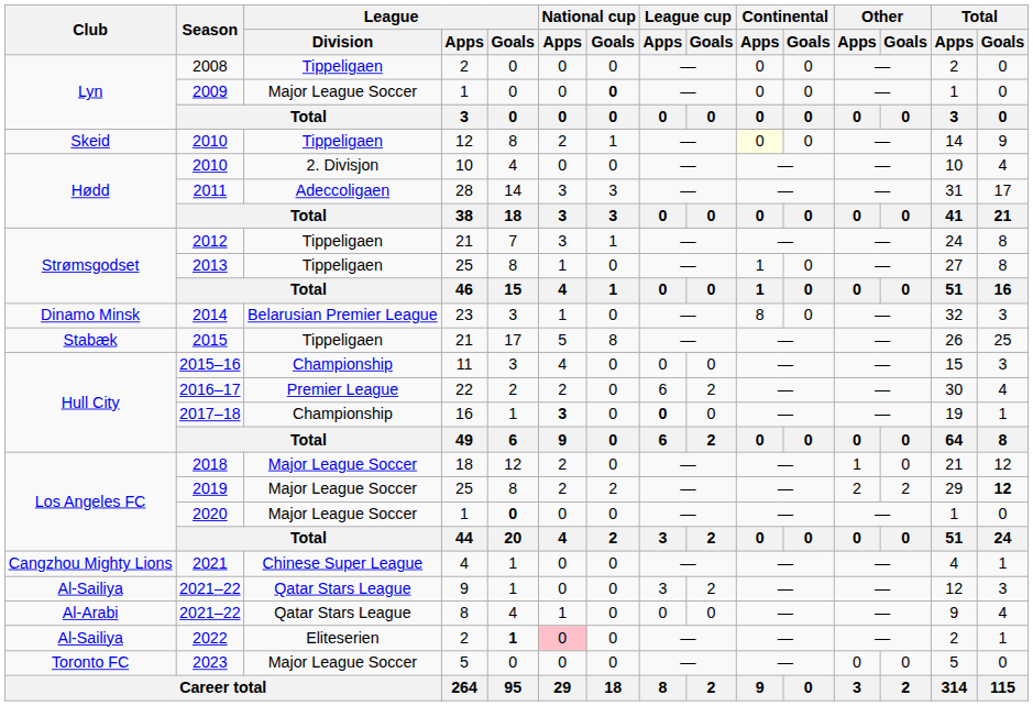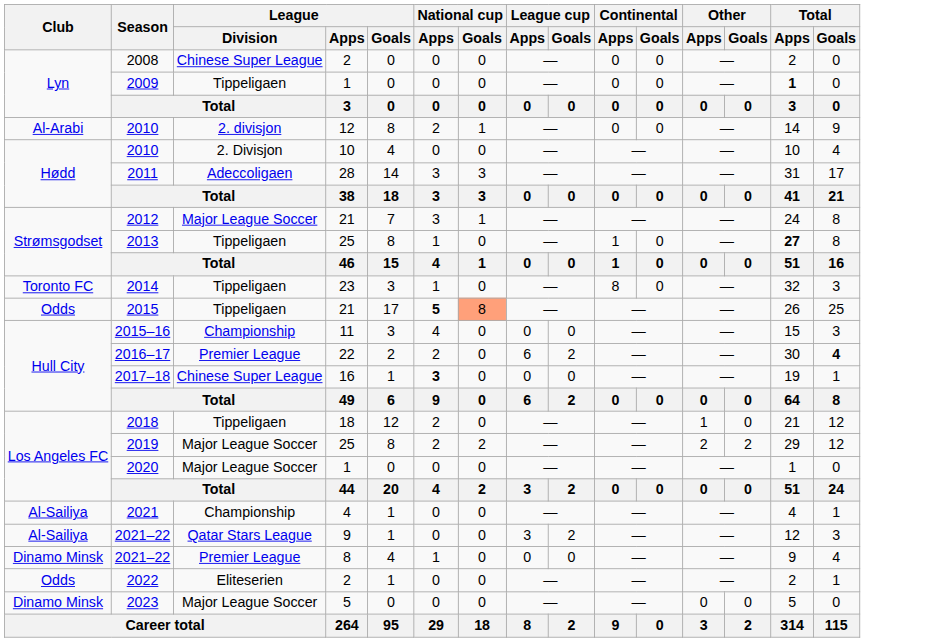 <table class="wikitable" style="text-align:center">
 <tr>
 <th rowspan="2">Club</th>
 <th rowspan="2">Season</th>
 <th colspan="3">League</th>
 <th colspan="2">National cup</th>
 <th colspan="2">League cup</th>
 <th colspan="2">Continental</th>
 <th colspan="2">Other</th>
 <th colspan="2">Total</th>
 </tr>
 <tr>
 <th>Division</th>
 <th>Apps</th>
 <th>Goals</th>
 <th>Apps</th>
 <th>Goals</th>
 <th>Apps</th>
 <th>Goals</th>
 <th>Apps</th>
 <th>Goals</th>
 <th>Apps</th>
 <th>Goals</th>
 <th>Apps</th>
 <th>Goals</th>
 </tr>
 <tr>
 <td rowspan="3"><a href='#'>Lyn</a></td>
 <td>2008</td>
-<td><a href='#'>Tippeligaen</a></td>
+<td><a href='#'>Chinese Super League</a></td>
 <td>2</td>
 <td>0</td>
 <td>0</td>
 <td>0</td>
 <td colspan="2">—</td>
 <td>0</td>
 <td>0</td>
 <td colspan="2">—</td>
 <td>2</td>
 <td>0</td>
 </tr>
 <tr>
 <td><a href='#'>2009</a></td>
-<td>Major League Soccer</td>
+<td>Tippeligaen</td>
 <td>1</td>
 <td>0</td>
 <td>0</td>
-<td><strong>0</strong></td>
+<td>0</td>
 <td colspan="2">—</td>
 <td>0</td>
 <td>0</td>
 <td colspan="2">—</td>
-<td>1</td>
+<td><strong>1</strong></td>
 <td>0</td>
 </tr>
 <tr>
 <th colspan="2">Total</th>
 <th>3</th>
 <th>0</th>
 <th>0</th>
 <th>0</th>
 <th>0</th>
 <th>0</th>
 <th>0</th>
 <th>0</th>
 <th>0</th>
 <th>0</th>
 <th>3</th>
 <th>0</th>
 </tr>
 <tr>
-<td><a href='#'>Skeid</a></td>
+<td><a href='#'>Al-Arabi</a></td>
 <td><a href='#'>2010</a></td>
-<td><a href='#'>Tippeligaen</a></td>
+<td><a href='#'>2. divisjon</a></td>
 <td>12</td>
 <td>8</td>
 <td>2</td>
 <td>1</td>
 <td colspan="2">—</td>
-<td style="background: lightyellow;">0</td>
+<td>0</td>
 <td>0</td>
 <td colspan="2">—</td>
 <td>14</td>
 <td>9</td>
 </tr>
 <tr>
 <td rowspan="3"><a href='#'>Hødd</a></td>
 <td><a href='#'>2010</a></td>
 <td>2. Divisjon</td>
 <td>10</td>
 <td>4</td>
 <td>0</td>
 <td>0</td>
 <td colspan="2">—</td>
 <td colspan="2">—</td>
 <td colspan="2">—</td>
 <td>10</td>
 <td>4</td>
 </tr>
 <tr>
 <td><a href='#'>2011</a></td>
 <td><a href='#'>Adeccoligaen</a></td>
 <td>28</td>
 <td>14</td>
 <td>3</td>
 <td>3</td>
 <td colspan="2">—</td>
 <td colspan="2">—</td>
 <td colspan="2">—</td>
 <td>31</td>
 <td>17</td>
 </tr>
 <tr>
 <th colspan="2">Total</th>
 <th>38</th>
 <th>18</th>
 <th>3</th>
 <th>3</th>
 <th>0</th>
 <th>0</th>
 <th>0</th>
 <th>0</th>
 <th>0</th>
 <th>0</th>
 <th>41</th>
 <th>21</th>
 </tr>
 <tr>
 <td rowspan="3"><a href='#'>Strømsgodset</a></td>
 <td><a href='#'>2012</a></td>
-<td>Tippeligaen</td>
+<td><a href='#'>Major League Soccer</a></td>
 <td>21</td>
 <td>7</td>
 <td>3</td>
 <td>1</td>
 <td colspan="2">—</td>
 <td colspan="2">—</td>
 <td colspan="2">—</td>
 <td>24</td>
 <td>8</td>
 </tr>
 <tr>
 <td><a href='#'>2013</a></td>
 <td>Tippeligaen</td>
 <td>25</td>
 <td>8</td>
 <td>1</td>
 <td>0</td>
 <td colspan="2">—</td>
 <td>1</td>
 <td>0</td>
 <td colspan="2">—</td>
-<td>27</td>
+<td><strong>27</strong></td>
 <td>8</td>
 </tr>
 <tr>
 <th colspan="2">Total</th>
 <th>46</th>
 <th>15</th>
 <th>4</th>
 <th>1</th>
 <th>0</th>
 <th>0</th>
 <th>1</th>
 <th>0</th>
 <th>0</th>
 <th>0</th>
 <th>51</th>
 <th>16</th>
 </tr>
 <tr>
-<td><a href='#'>Dinamo Minsk</a></td>
+<td><a href='#'>Toronto FC</a></td>
 <td><a href='#'>2014</a></td>
-<td><a href='#'>Belarusian Premier League</a></td>
+<td>Tippeligaen</td>
 <td>23</td>
 <td>3</td>
 <td>1</td>
 <td>0</td>
 <td colspan="2">—</td>
 <td>8</td>
 <td>0</td>
 <td colspan="2">—</td>
 <td>32</td>
 <td>3</td>
 </tr>
 <tr>
-<td><a href='#'>Stabæk</a></td>
+<td><a href='#'>Odds</a></td>
 <td><a href='#'>2015</a></td>
 <td>Tippeligaen</td>
 <td>21</td>
 <td>17</td>
-<td>5</td>
-<td>8</td>
+<td><strong>5</strong></td>
+<td style="background: lightsalmon;">8</td>
 <td colspan="2">—</td>
 <td colspan="2">—</td>
 <td colspan="2">—</td>
 <td>26</td>
 <td>25</td>
 </tr>
 <tr>
 <td rowspan="4"><a href='#'>Hull City</a></td>
 <td><a href='#'>2015–16</a></td>
 <td><a href='#'>Championship</a></td>
 <td>11</td>
 <td>3</td>
 <td>4</td>
 <td>0</td>
 <td>0</td>
 <td>0</td>
 <td colspan="2">—</td>
 <td colspan="2">—</td>
 <td>15</td>
 <td>3</td>
 </tr>
 <tr>
 <td><a href='#'>2016–17</a></td>
 <td><a href='#'>Premier League</a></td>
 <td>22</td>
 <td>2</td>
 <td>2</td>
 <td>0</td>
 <td>6</td>
 <td>2</td>
 <td colspan="2">—</td>
 <td colspan="2">—</td>
 <td>30</td>
-<td>4</td>
+<td><strong>4</strong></td>
 </tr>
 <tr>
 <td><a href='#'>2017–18</a></td>
-<td>Championship</td>
+<td><a href='#'>Chinese Super League</a></td>
 <td>16</td>
 <td>1</td>
 <td><strong>3</strong></td>
 <td>0</td>
-<td><strong>0</strong></td>
+<td>0</td>
 <td>0</td>
 <td colspan="2">—</td>
 <td colspan="2">—</td>
 <td>19</td>
 <td>1</td>
 </tr>
 <tr>
 <th colspan="2">Total</th>
 <th>49</th>
 <th>6</th>
 <th>9</th>
 <th>0</th>
 <th>6</th>
 <th>2</th>
 <th>0</th>
 <th>0</th>
 <th>0</th>
 <th>0</th>
 <th>64</th>
 <th>8</th>
 </tr>
 <tr>
 <td rowspan="4"><a href='#'>Los Angeles FC</a></td>
 <td><a href='#'>2018</a></td>
-<td><a href='#'>Major League Soccer</a></td>
+<td>Tippeligaen</td>
 <td>18</td>
 <td>12</td>
 <td>2</td>
 <td>0</td>
 <td colspan="2">—</td>
 <td colspan="2">—</td>
 <td>1</td>
 <td>0</td>
 <td>21</td>
 <td>12</td>
 </tr>
 <tr>
 <td><a href='#'>2019</a></td>
 <td>Major League Soccer</td>
 <td>25</td>
 <td>8</td>
 <td>2</td>
 <td>2</td>
 <td colspan="2">—</td>
 <td colspan="2">—</td>
 <td>2</td>
 <td>2</td>
 <td>29</td>
-<td><strong>12</strong></td>
+<td>12</td>
 </tr>
 <tr>
 <td><a href='#'>2020</a></td>
 <td>Major League Soccer</td>
 <td>1</td>
-<td><strong>0</strong></td>
+<td>0</td>
 <td>0</td>
 <td>0</td>
 <td colspan="2">—</td>
 <td colspan="2">—</td>
 <td colspan="2">—</td>
 <td>1</td>
 <td>0</td>
 </tr>
 <tr>
 <th colspan="2">Total</th>
 <th>44</th>
 <th>20</th>
 <th>4</th>
 <th>2</th>
 <th>3</th>
 <th>2</th>
 <th>0</th>
 <th>0</th>
 <th>0</th>
 <th>0</th>
 <th>51</th>
 <th>24</th>
 </tr>
 <tr>
-<td><a href='#'>Cangzhou Mighty Lions</a></td>
+<td><a href='#'>Al-Sailiya</a></td>
 <td><a href='#'>2021</a></td>
-<td><a href='#'>Chinese Super League</a></td>
+<td>Championship</td>
 <td>4</td>
 <td>1</td>
 <td>0</td>
 <td>0</td>
 <td colspan="2">—</td>
 <td colspan="2">—</td>
 <td colspan="2">—</td>
 <td>4</td>
 <td>1</td>
 </tr>
 <tr>
 <td><a href='#'>Al-Sailiya</a></td>
 <td><a href='#'>2021–22</a></td>
 <td><a href='#'>Qatar Stars League</a></td>
 <td>9</td>
 <td>1</td>
 <td>0</td>
 <td>0</td>
 <td>3</td>
 <td>2</td>
 <td colspan="2">—</td>
 <td colspan="2">—</td>
 <td>12</td>
 <td>3</td>
 </tr>
 <tr>
-<td><a href='#'>Al-Arabi</a></td>
+<td><a href='#'>Dinamo Minsk</a></td>
 <td><a href='#'>2021–22</a></td>
-<td>Qatar Stars League</td>
+<td><a href='#'>Premier League</a></td>
 <td>8</td>
 <td>4</td>
 <td>1</td>
 <td>0</td>
 <td>0</td>
 <td>0</td>
 <td colspan="2">—</td>
 <td colspan="2">—</td>
 <td>9</td>
 <td>4</td>
 </tr>
 <tr>
-<td><a href='#'>Al-Sailiya</a></td>
+<td><a href='#'>Odds</a></td>
 <td><a href='#'>2022</a></td>
 <td>Eliteserien</td>
 <td>2</td>
-<td><strong>1</strong></td>
-<td style="background: pink;">0</td>
+<td>1</td>
+<td>0</td>
 <td>0</td>
 <td colspan="2">—</td>
 <td colspan="2">—</td>
 <td colspan="2">—</td>
 <td>2</td>
 <td>1</td>
 </tr>
 <tr>
-<td><a href='#'>Toronto FC</a></td>
+<td><a href='#'>Dinamo Minsk</a></td>
 <td><a href='#'>2023</a></td>
 <td>Major League Soccer</td>
 <td>5</td>
 <td>0</td>
 <td>0</td>
 <td>0</td>
 <td colspan="2">—</td>
 <td colspan="2">—</td>
 <td>0</td>
 <td>0</td>
 <td>5</td>
 <td>0</td>
 </tr>
 <tr>
 <th colspan="3">Career total</th>
 <th>264</th>
 <th>95</th>
 <th>29</th>
 <th>18</th>
 <th>8</th>
 <th>2</th>
 <th>9</th>
 <th>0</th>
 <th>3</th>
 <th>2</th>
 <th>314</th>
 <th>115</th>
 </tr>
 </table>
